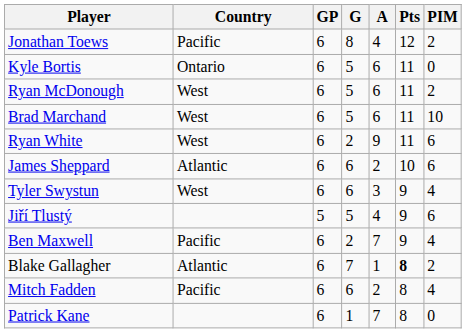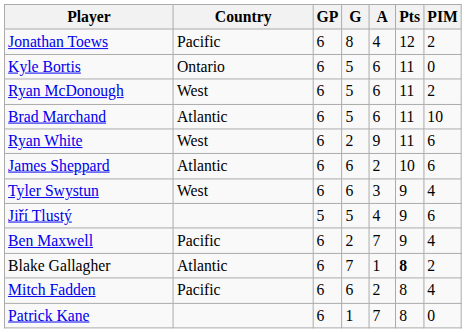 <table class="wikitable">
 <tr>
 <th width=165>Player</th>
 <th width=135>Country</th>
 <th width=20>GP</th>
 <th width=20>G</th>
 <th width=20>A</th>
 <th width=20>Pts</th>
 <th width=20>PIM</th>
 </tr>
 <tr>
 <td><a href='#'>Jonathan Toews</a></td>
 <td> Pacific</td>
 <td>6</td>
 <td>8</td>
 <td>4</td>
 <td>12</td>
 <td>2</td>
 </tr>
 <tr>
 <td><a href='#'>Kyle Bortis</a></td>
 <td> Ontario</td>
 <td>6</td>
 <td>5</td>
 <td>6</td>
 <td>11</td>
 <td>0</td>
 </tr>
 <tr>
 <td><a href='#'>Ryan McDonough</a></td>
 <td> West</td>
 <td>6</td>
 <td>5</td>
 <td>6</td>
 <td>11</td>
 <td>2</td>
 </tr>
 <tr>
 <td><a href='#'>Brad Marchand</a></td>
-<td> West</td>
+<td> Atlantic</td>
 <td>6</td>
 <td>5</td>
 <td>6</td>
 <td>11</td>
 <td>10</td>
 </tr>
 <tr>
 <td><a href='#'>Ryan White</a></td>
 <td> West</td>
 <td>6</td>
 <td>2</td>
 <td>9</td>
 <td>11</td>
 <td>6</td>
 </tr>
 <tr>
 <td><a href='#'>James Sheppard</a></td>
 <td> Atlantic</td>
 <td>6</td>
 <td>6</td>
 <td>2</td>
 <td>10</td>
 <td>6</td>
 </tr>
 <tr>
 <td><a href='#'>Tyler Swystun</a></td>
 <td> West</td>
 <td>6</td>
 <td>6</td>
 <td>3</td>
 <td>9</td>
 <td>4</td>
 </tr>
 <tr>
 <td><a href='#'>Jiří Tlustý</a></td>
 <td></td>
 <td>5</td>
 <td>5</td>
 <td>4</td>
 <td>9</td>
 <td>6</td>
 </tr>
 <tr>
 <td><a href='#'>Ben Maxwell</a></td>
 <td> Pacific</td>
 <td>6</td>
 <td>2</td>
 <td>7</td>
 <td>9</td>
 <td>4</td>
 </tr>
 <tr>
 <td>Blake Gallagher</td>
 <td> Atlantic</td>
 <td>6</td>
 <td>7</td>
 <td>1</td>
 <td><strong>8</strong></td>
 <td>2</td>
 </tr>
 <tr>
 <td><a href='#'>Mitch Fadden</a></td>
 <td> Pacific</td>
 <td>6</td>
 <td>6</td>
 <td>2</td>
 <td>8</td>
 <td>4</td>
 </tr>
 <tr>
 <td><a href='#'>Patrick Kane</a></td>
 <td></td>
 <td>6</td>
 <td>1</td>
 <td>7</td>
 <td>8</td>
 <td>0</td>
 </tr>
 </table>
